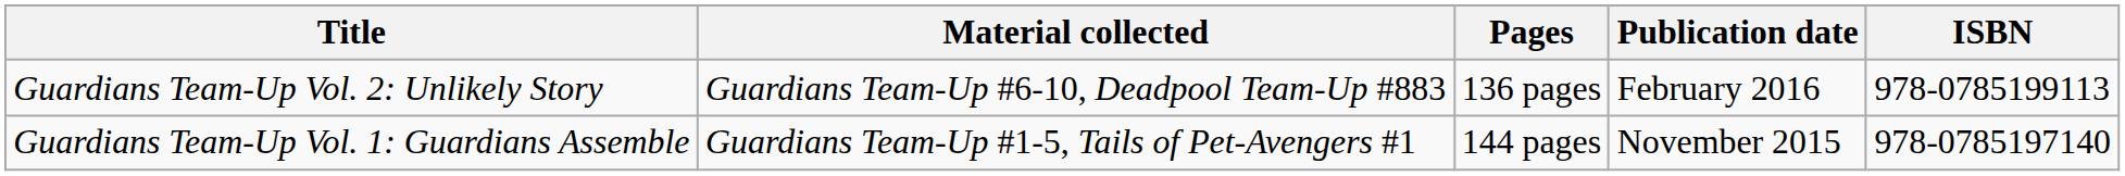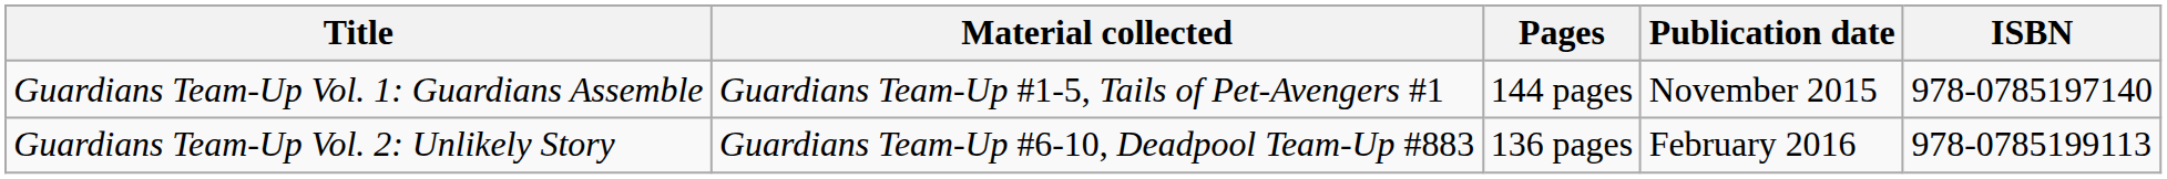 <table class="wikitable">
 <tr>
 <th>Title</th>
 <th>Material collected</th>
 <th>Pages</th>
 <th>Publication date</th>
 <th>ISBN</th>
 </tr>
 <tr>
+<td><em>Guardians Team-Up Vol. 1: Guardians Assemble</em></td>
+<td><em>Guardians Team-Up</em> #1-5, <em>Tails of Pet-Avengers</em> #1</td>
+<td>144 pages</td>
+<td>November 2015</td>
+<td>978-0785197140</td>
+</tr>
+<tr>
 <td><em>Guardians Team-Up Vol. 2: Unlikely Story</em></td>
 <td><em>Guardians Team-Up</em> #6-10, <em>Deadpool Team-Up</em> #883</td>
 <td>136 pages</td>
 <td>February 2016</td>
 <td>978-0785199113</td>
 </tr>
-<tr>
-<td><em>Guardians Team-Up Vol. 1: Guardians Assemble</em></td>
-<td><em>Guardians Team-Up</em> #1-5, <em>Tails of Pet-Avengers</em> #1</td>
-<td>144 pages</td>
-<td>November 2015</td>
-<td>978-0785197140</td>
-</tr>
 </table>
